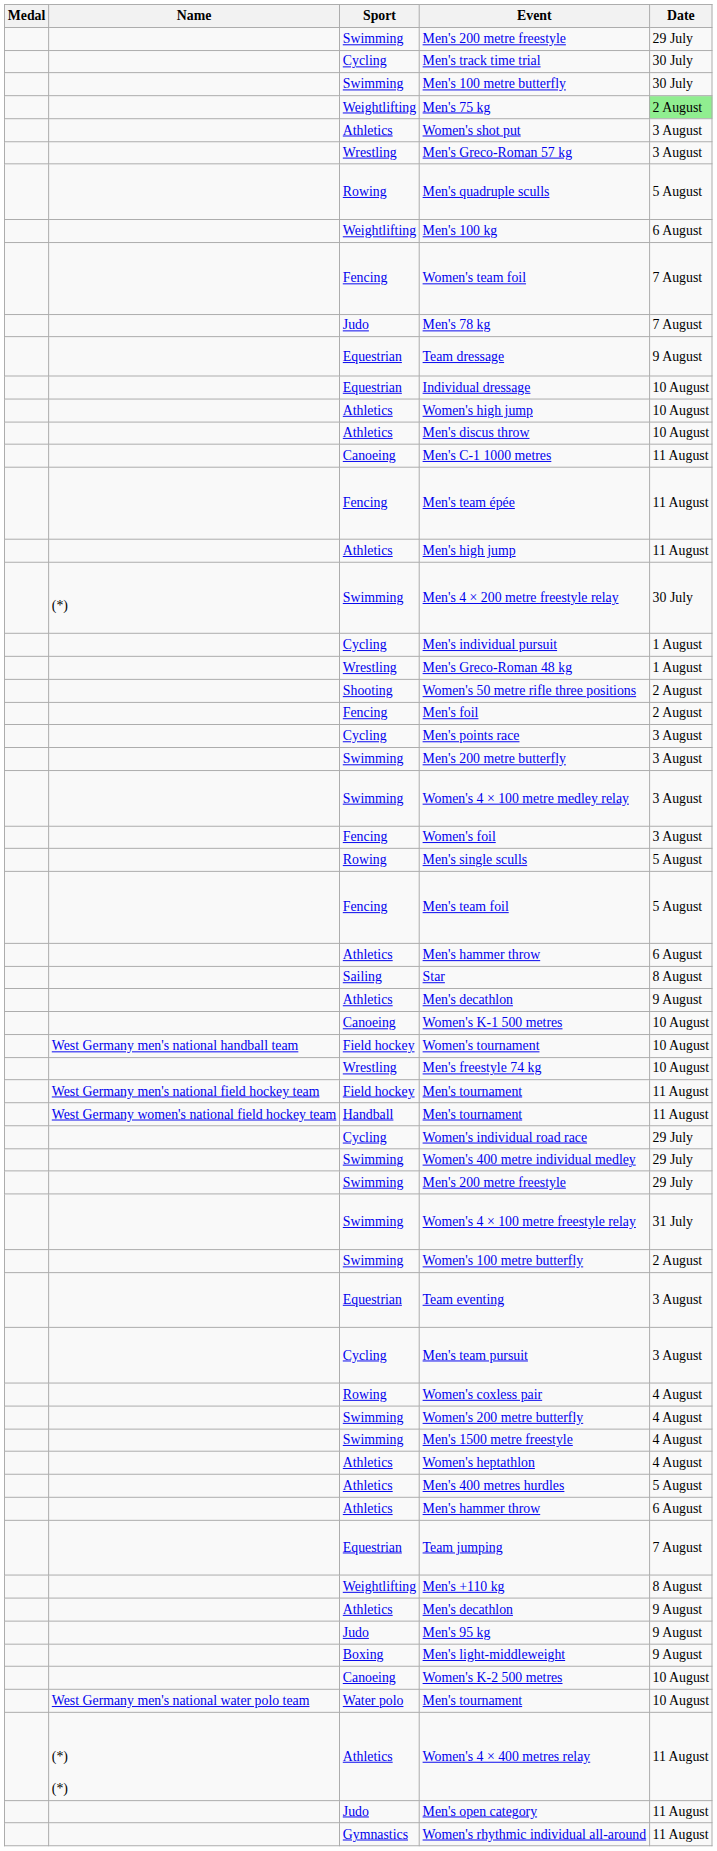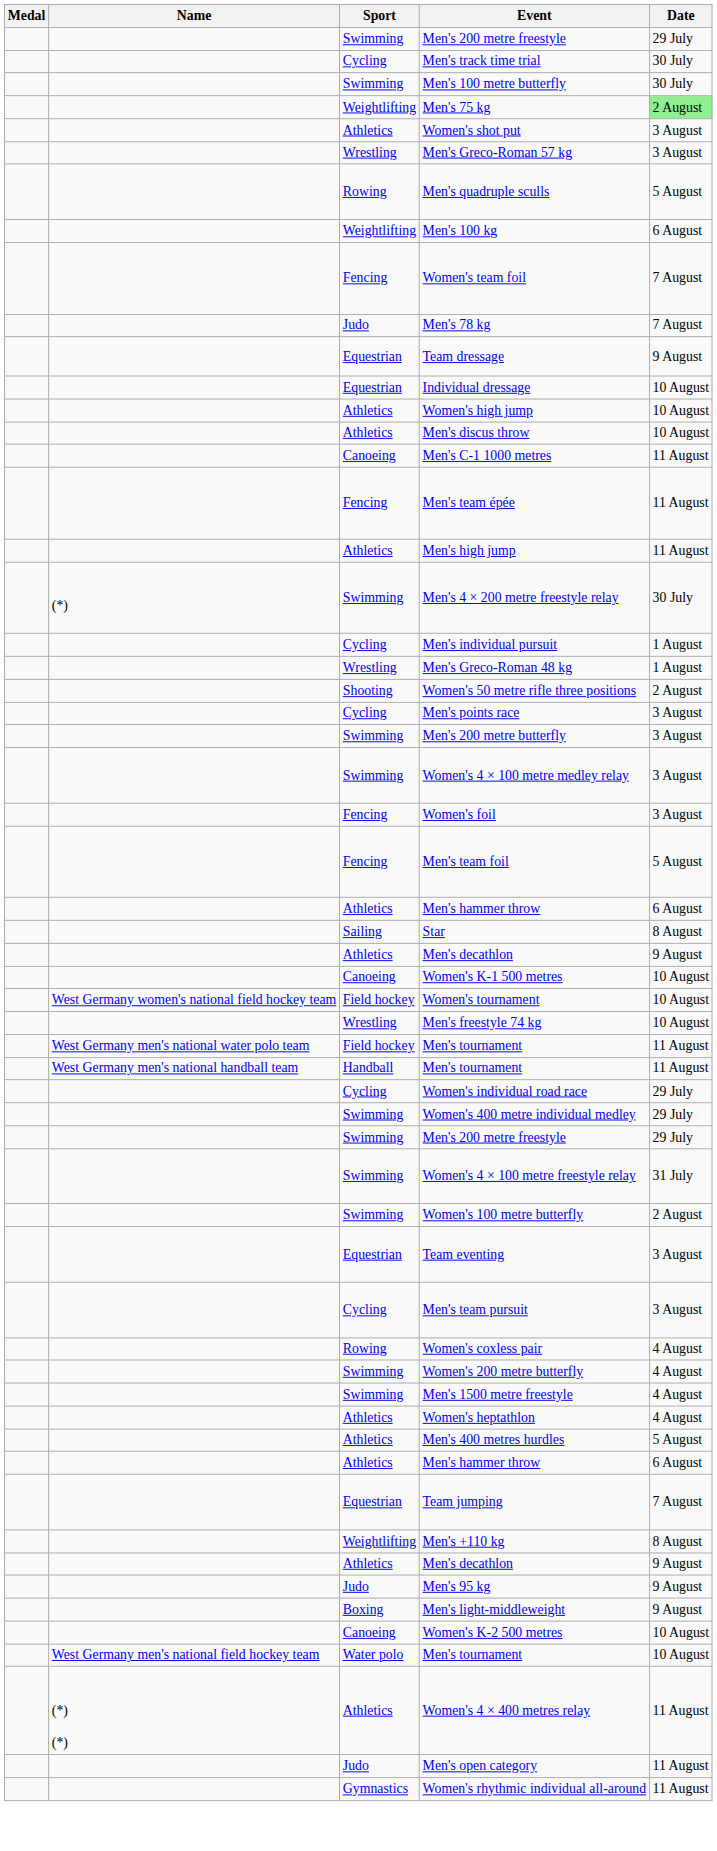 <table class="wikitable sortable" style="font-size:90%">
 <tr>
 <th>Medal</th>
 <th>Name</th>
 <th>Sport</th>
 <th>Event</th>
 <th>Date</th>
 </tr>
 <tr>
 <td></td>
 <td></td>
 <td><a href='#'>Swimming</a></td>
 <td><a href='#'>Men's 200 metre freestyle</a></td>
 <td>29 July</td>
 </tr>
 <tr>
 <td></td>
 <td></td>
 <td><a href='#'>Cycling</a></td>
 <td><a href='#'>Men's track time trial</a></td>
 <td>30 July</td>
 </tr>
 <tr>
 <td></td>
 <td></td>
 <td><a href='#'>Swimming</a></td>
 <td><a href='#'>Men's 100 metre butterfly</a></td>
 <td>30 July</td>
 </tr>
 <tr>
 <td></td>
 <td></td>
 <td><a href='#'>Weightlifting</a></td>
 <td><a href='#'>Men's 75 kg</a></td>
 <td style="background: lightgreen;">2 August</td>
 </tr>
 <tr>
 <td></td>
 <td></td>
 <td><a href='#'>Athletics</a></td>
 <td><a href='#'>Women's shot put</a></td>
 <td>3 August</td>
 </tr>
 <tr>
 <td></td>
 <td></td>
 <td><a href='#'>Wrestling</a></td>
 <td><a href='#'>Men's Greco-Roman 57 kg</a></td>
 <td>3 August</td>
 </tr>
 <tr>
 <td></td>
 <td><br><br><br></td>
 <td><a href='#'>Rowing</a></td>
 <td><a href='#'>Men's quadruple sculls</a></td>
 <td>5 August</td>
 </tr>
 <tr>
 <td></td>
 <td></td>
 <td><a href='#'>Weightlifting</a></td>
 <td><a href='#'>Men's 100 kg</a></td>
 <td>6 August</td>
 </tr>
 <tr>
 <td></td>
 <td><br><br><br><br></td>
 <td><a href='#'>Fencing</a></td>
 <td><a href='#'>Women's team foil</a></td>
 <td>7 August</td>
 </tr>
 <tr>
 <td></td>
 <td></td>
 <td><a href='#'>Judo</a></td>
 <td><a href='#'>Men's 78 kg</a></td>
 <td>7 August</td>
 </tr>
 <tr>
 <td></td>
 <td><br><br></td>
 <td><a href='#'>Equestrian</a></td>
 <td><a href='#'>Team dressage</a></td>
 <td>9 August</td>
 </tr>
 <tr>
 <td></td>
 <td></td>
 <td><a href='#'>Equestrian</a></td>
 <td><a href='#'>Individual dressage</a></td>
 <td>10 August</td>
 </tr>
 <tr>
 <td></td>
 <td></td>
 <td><a href='#'>Athletics</a></td>
 <td><a href='#'>Women's high jump</a></td>
 <td>10 August</td>
 </tr>
 <tr>
 <td></td>
 <td></td>
 <td><a href='#'>Athletics</a></td>
 <td><a href='#'>Men's discus throw</a></td>
 <td>10 August</td>
 </tr>
 <tr>
 <td></td>
 <td></td>
 <td><a href='#'>Canoeing</a></td>
 <td><a href='#'>Men's C-1 1000 metres</a></td>
 <td>11 August</td>
 </tr>
 <tr>
 <td></td>
 <td><br><br><br><br></td>
 <td><a href='#'>Fencing</a></td>
 <td><a href='#'>Men's team épée</a></td>
 <td>11 August</td>
 </tr>
 <tr>
 <td></td>
 <td></td>
 <td><a href='#'>Athletics</a></td>
 <td><a href='#'>Men's high jump</a></td>
 <td>11 August</td>
 </tr>
 <tr>
 <td></td>
 <td><br><br> (*)<br><br></td>
 <td><a href='#'>Swimming</a></td>
 <td><a href='#'>Men's 4 × 200 metre freestyle relay</a></td>
 <td>30 July</td>
 </tr>
 <tr>
 <td></td>
 <td></td>
 <td><a href='#'>Cycling</a></td>
 <td><a href='#'>Men's individual pursuit</a></td>
 <td>1 August</td>
 </tr>
 <tr>
 <td></td>
 <td></td>
 <td><a href='#'>Wrestling</a></td>
 <td><a href='#'>Men's Greco-Roman 48 kg</a></td>
 <td>1 August</td>
 </tr>
 <tr>
 <td></td>
 <td></td>
 <td><a href='#'>Shooting</a></td>
 <td><a href='#'>Women's 50 metre rifle three positions</a></td>
 <td>2 August</td>
 </tr>
 <tr>
 <td></td>
 <td></td>
-<td><a href='#'>Fencing</a></td>
-<td><a href='#'>Men's foil</a></td>
-<td>2 August</td>
-</tr>
-<tr>
-<td></td>
-<td></td>
 <td><a href='#'>Cycling</a></td>
 <td><a href='#'>Men's points race</a></td>
 <td>3 August</td>
 </tr>
 <tr>
 <td></td>
 <td></td>
 <td><a href='#'>Swimming</a></td>
 <td><a href='#'>Men's 200 metre butterfly</a></td>
 <td>3 August</td>
 </tr>
 <tr>
 <td></td>
 <td><br><br><br></td>
 <td><a href='#'>Swimming</a></td>
 <td><a href='#'>Women's 4 × 100 metre medley relay</a></td>
 <td>3 August</td>
 </tr>
 <tr>
 <td></td>
 <td></td>
 <td><a href='#'>Fencing</a></td>
 <td><a href='#'>Women's foil</a></td>
 <td>3 August</td>
-</tr>
-<tr>
-<td></td>
-<td></td>
-<td><a href='#'>Rowing</a></td>
-<td><a href='#'>Men's single sculls</a></td>
-<td>5 August</td>
 </tr>
 <tr>
 <td></td>
 <td><br><br><br><br></td>
 <td><a href='#'>Fencing</a></td>
 <td><a href='#'>Men's team foil</a></td>
 <td>5 August</td>
 </tr>
 <tr>
 <td></td>
 <td></td>
 <td><a href='#'>Athletics</a></td>
 <td><a href='#'>Men's hammer throw</a></td>
 <td>6 August</td>
 </tr>
 <tr>
 <td></td>
 <td><br></td>
 <td><a href='#'>Sailing</a></td>
 <td><a href='#'>Star</a></td>
 <td>8 August</td>
 </tr>
 <tr>
 <td></td>
 <td></td>
 <td><a href='#'>Athletics</a></td>
 <td><a href='#'>Men's decathlon</a></td>
 <td>9 August</td>
 </tr>
 <tr>
 <td></td>
 <td></td>
 <td><a href='#'>Canoeing</a></td>
 <td><a href='#'>Women's K-1 500 metres</a></td>
 <td>10 August</td>
 </tr>
 <tr>
 <td></td>
-<td><a href='#'>West Germany men's national handball team</a><br></td>
+<td><a href='#'>West Germany women's national field hockey team</a><br></td>
 <td><a href='#'>Field hockey</a></td>
 <td><a href='#'>Women's tournament</a></td>
 <td>10 August</td>
 </tr>
 <tr>
 <td></td>
 <td></td>
 <td><a href='#'>Wrestling</a></td>
 <td><a href='#'>Men's freestyle 74 kg</a></td>
 <td>10 August</td>
 </tr>
 <tr>
 <td></td>
-<td><a href='#'>West Germany men's national field hockey team</a><br></td>
+<td><a href='#'>West Germany men's national water polo team</a><br></td>
 <td><a href='#'>Field hockey</a></td>
 <td><a href='#'>Men's tournament</a></td>
 <td>11 August</td>
 </tr>
 <tr>
 <td></td>
-<td><a href='#'>West Germany women's national field hockey team</a><br></td>
+<td><a href='#'>West Germany men's national handball team</a><br></td>
 <td><a href='#'>Handball</a></td>
 <td><a href='#'>Men's tournament</a></td>
 <td>11 August</td>
 </tr>
 <tr>
 <td></td>
 <td></td>
 <td><a href='#'>Cycling</a></td>
 <td><a href='#'>Women's individual road race</a></td>
 <td>29 July</td>
 </tr>
 <tr>
 <td></td>
 <td></td>
 <td><a href='#'>Swimming</a></td>
 <td><a href='#'>Women's 400 metre individual medley</a></td>
 <td>29 July</td>
 </tr>
 <tr>
 <td></td>
 <td></td>
 <td><a href='#'>Swimming</a></td>
 <td><a href='#'>Men's 200 metre freestyle</a></td>
 <td>29 July</td>
 </tr>
 <tr>
 <td></td>
 <td><br><br><br></td>
 <td><a href='#'>Swimming</a></td>
 <td><a href='#'>Women's 4 × 100 metre freestyle relay</a></td>
 <td>31 July</td>
 </tr>
 <tr>
 <td></td>
 <td></td>
 <td><a href='#'>Swimming</a></td>
 <td><a href='#'>Women's 100 metre butterfly</a></td>
 <td>2 August</td>
 </tr>
 <tr>
 <td></td>
 <td><br><br><br></td>
 <td><a href='#'>Equestrian</a></td>
 <td><a href='#'>Team eventing</a></td>
 <td>3 August</td>
 </tr>
 <tr>
 <td></td>
 <td><br><br><br></td>
 <td><a href='#'>Cycling</a></td>
 <td><a href='#'>Men's team pursuit</a></td>
 <td>3 August</td>
 </tr>
 <tr>
 <td></td>
 <td><br></td>
 <td><a href='#'>Rowing</a></td>
 <td><a href='#'>Women's coxless pair</a></td>
 <td>4 August</td>
 </tr>
 <tr>
 <td></td>
 <td></td>
 <td><a href='#'>Swimming</a></td>
 <td><a href='#'>Women's 200 metre butterfly</a></td>
 <td>4 August</td>
 </tr>
 <tr>
 <td></td>
 <td></td>
 <td><a href='#'>Swimming</a></td>
 <td><a href='#'>Men's 1500 metre freestyle</a></td>
 <td>4 August</td>
 </tr>
 <tr>
 <td></td>
 <td></td>
 <td><a href='#'>Athletics</a></td>
 <td><a href='#'>Women's heptathlon</a></td>
 <td>4 August</td>
 </tr>
 <tr>
 <td></td>
 <td></td>
 <td><a href='#'>Athletics</a></td>
 <td><a href='#'>Men's 400 metres hurdles</a></td>
 <td>5 August</td>
 </tr>
 <tr>
 <td></td>
 <td></td>
 <td><a href='#'>Athletics</a></td>
 <td><a href='#'>Men's hammer throw</a></td>
 <td>6 August</td>
 </tr>
 <tr>
 <td></td>
 <td><br><br><br></td>
 <td><a href='#'>Equestrian</a></td>
 <td><a href='#'>Team jumping</a></td>
 <td>7 August</td>
 </tr>
 <tr>
 <td></td>
 <td></td>
 <td><a href='#'>Weightlifting</a></td>
 <td><a href='#'>Men's +110 kg</a></td>
 <td>8 August</td>
 </tr>
 <tr>
 <td></td>
 <td></td>
 <td><a href='#'>Athletics</a></td>
 <td><a href='#'>Men's decathlon</a></td>
 <td>9 August</td>
 </tr>
 <tr>
 <td></td>
 <td></td>
 <td><a href='#'>Judo</a></td>
 <td><a href='#'>Men's 95 kg</a></td>
 <td>9 August</td>
 </tr>
 <tr>
 <td></td>
 <td></td>
 <td><a href='#'>Boxing</a></td>
 <td><a href='#'>Men's light-middleweight</a></td>
 <td>9 August</td>
 </tr>
 <tr>
 <td></td>
 <td><br></td>
 <td><a href='#'>Canoeing</a></td>
 <td><a href='#'>Women's K-2 500 metres</a></td>
 <td>10 August</td>
 </tr>
 <tr>
 <td></td>
-<td><a href='#'>West Germany men's national water polo team</a><br></td>
+<td><a href='#'>West Germany men's national field hockey team</a><br></td>
 <td><a href='#'>Water polo</a></td>
 <td><a href='#'>Men's tournament</a></td>
 <td>10 August</td>
 </tr>
 <tr>
 <td></td>
 <td><br><br> (*)<br><br> (*)<br></td>
 <td><a href='#'>Athletics</a></td>
 <td><a href='#'>Women's 4 × 400 metres relay</a></td>
 <td>11 August</td>
 </tr>
 <tr>
 <td></td>
 <td></td>
 <td><a href='#'>Judo</a></td>
 <td><a href='#'>Men's open category</a></td>
 <td>11 August</td>
 </tr>
 <tr>
 <td></td>
 <td></td>
 <td><a href='#'>Gymnastics</a></td>
 <td><a href='#'>Women's rhythmic individual all-around</a></td>
 <td>11 August</td>
 </tr>
 </table>
